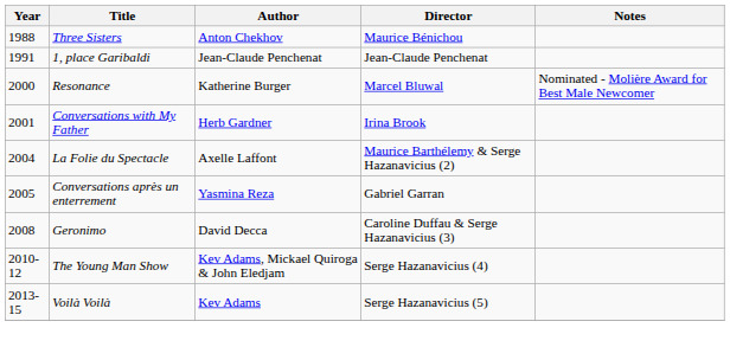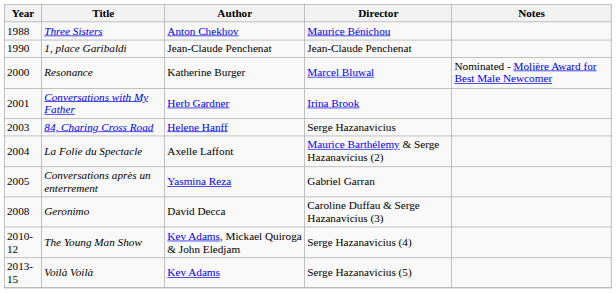 <table class="wikitable">
 <tr>
 <th>Year</th>
 <th>Title</th>
 <th>Author</th>
 <th>Director</th>
 <th>Notes</th>
 </tr>
 <tr>
 <td>1988</td>
 <td><em><a href='#'>Three Sisters</a></em></td>
 <td><a href='#'>Anton Chekhov</a></td>
 <td><a href='#'>Maurice Bénichou</a></td>
 <td></td>
 </tr>
 <tr>
-<td>1991</td>
+<td>1990</td>
 <td><em>1, place Garibaldi</em></td>
 <td>Jean-Claude Penchenat</td>
 <td>Jean-Claude Penchenat</td>
 <td></td>
 </tr>
 <tr>
 <td>2000</td>
 <td><em>Resonance</em></td>
 <td>Katherine Burger</td>
 <td><a href='#'>Marcel Bluwal</a></td>
 <td>Nominated - <a href='#'>Molière Award for Best Male Newcomer</a></td>
 </tr>
 <tr>
 <td>2001</td>
 <td><em><a href='#'>Conversations with My Father</a></em></td>
 <td><a href='#'>Herb Gardner</a></td>
 <td><a href='#'>Irina Brook</a></td>
+<td></td>
+</tr>
+<tr>
+<td>2003</td>
+<td><em><a href='#'>84, Charing Cross Road</a></em></td>
+<td><a href='#'>Helene Hanff</a></td>
+<td>Serge Hazanavicius</td>
 <td></td>
 </tr>
 <tr>
 <td>2004</td>
 <td><em>La Folie du Spectacle</em></td>
 <td>Axelle Laffont</td>
 <td><a href='#'>Maurice Barthélemy</a> & Serge Hazanavicius (2)</td>
 <td></td>
 </tr>
 <tr>
 <td>2005</td>
 <td><em>Conversations après un enterrement</em></td>
 <td><a href='#'>Yasmina Reza</a></td>
 <td>Gabriel Garran</td>
 <td></td>
 </tr>
 <tr>
 <td>2008</td>
 <td><em>Geronimo</em></td>
 <td>David Decca</td>
 <td>Caroline Duffau & Serge Hazanavicius (3)</td>
 <td></td>
 </tr>
 <tr>
 <td>2010-12</td>
 <td><em>The Young Man Show</em></td>
 <td><a href='#'>Kev Adams</a>, Mickael Quiroga & John Eledjam</td>
 <td>Serge Hazanavicius (4)</td>
 <td></td>
 </tr>
 <tr>
 <td>2013-15</td>
 <td><em>Voilà Voilà</em></td>
 <td><a href='#'>Kev Adams</a></td>
 <td>Serge Hazanavicius (5)</td>
 <td></td>
 </tr>
 <tr>
 </tr>
 </table>
